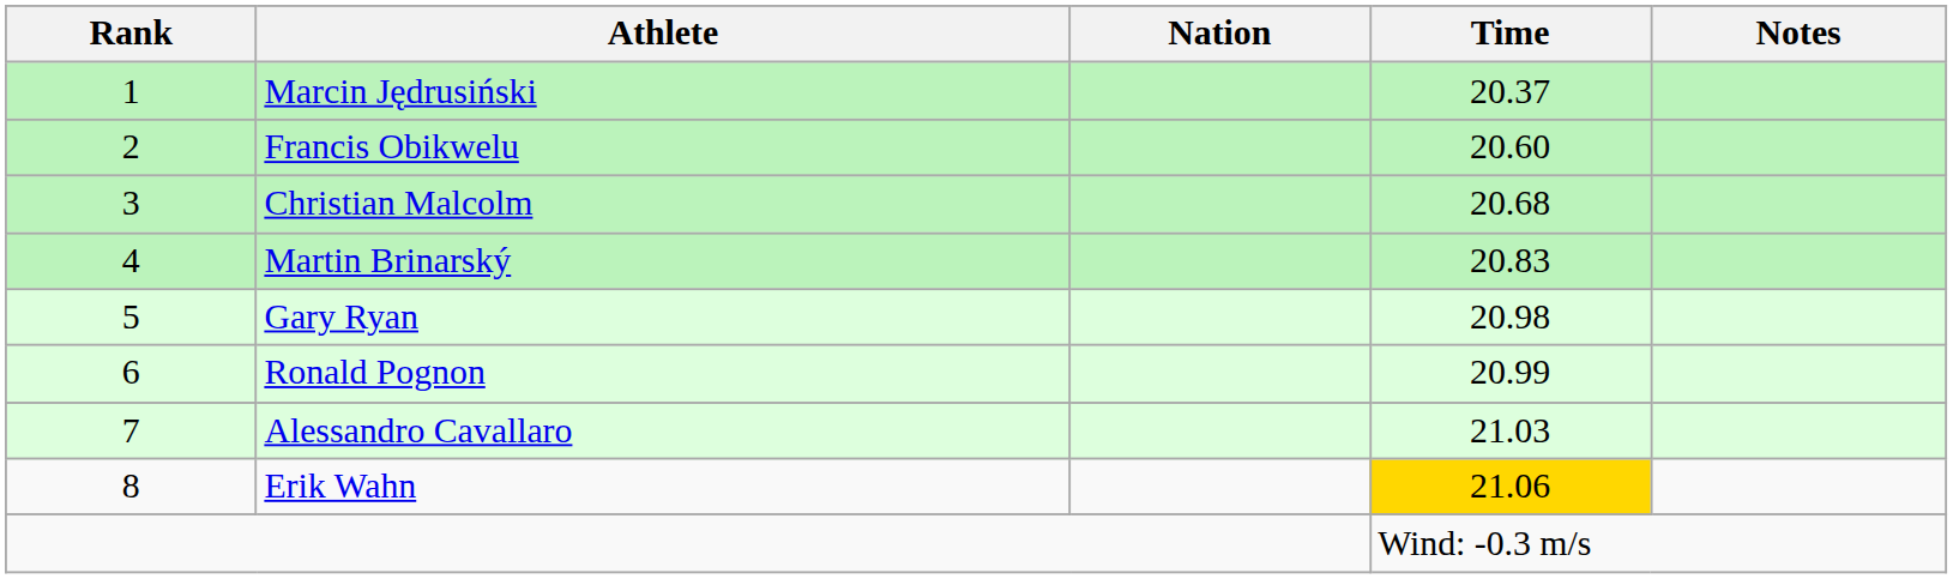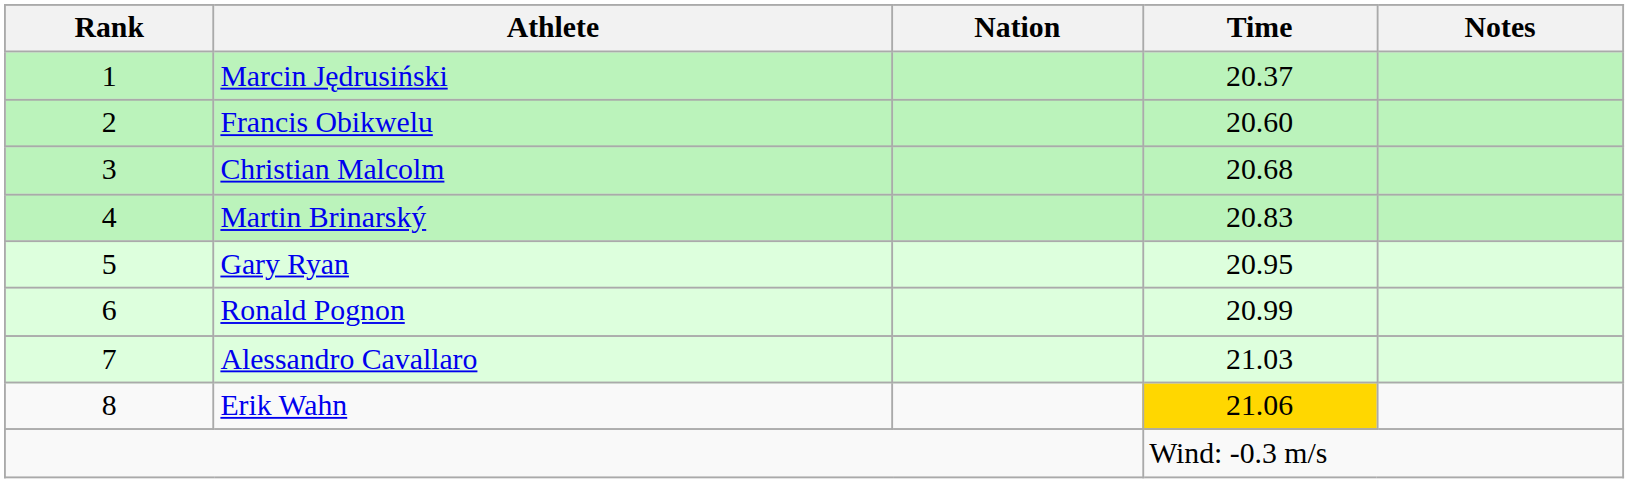 <table class="wikitable sortable" style="text-align:center;width: 55%;">
 <tr>
 <th scope="col">Rank</th>
 <th scope="col">Athlete</th>
 <th scope="col">Nation</th>
 <th scope="col">Time</th>
 <th scope="col">Notes</th>
 </tr>
 <tr bgcolor=bbf3bb>
 <td>1</td>
 <td align=left><a href='#'>Marcin Jędrusiński</a></td>
 <td align=left></td>
 <td>20.37</td>
 <td></td>
 </tr>
 <tr bgcolor=bbf3bb>
 <td>2</td>
 <td align=left><a href='#'>Francis Obikwelu</a></td>
 <td align=left></td>
 <td>20.60</td>
 <td></td>
 </tr>
 <tr bgcolor=bbf3bb>
 <td>3</td>
 <td align=left><a href='#'>Christian Malcolm</a></td>
 <td align=left></td>
 <td>20.68</td>
 <td></td>
 </tr>
 <tr bgcolor=bbf3bb>
 <td>4</td>
 <td align=left><a href='#'>Martin Brinarský</a></td>
 <td align=left></td>
 <td>20.83</td>
 <td></td>
 </tr>
 <tr bgcolor=ddffdd>
 <td>5</td>
 <td align=left><a href='#'>Gary Ryan</a></td>
 <td align=left></td>
-<td>20.98</td>
+<td>20.95</td>
 <td></td>
 </tr>
 <tr bgcolor=ddffdd>
 <td>6</td>
 <td align=left><a href='#'>Ronald Pognon</a></td>
 <td align=left></td>
 <td>20.99</td>
 <td></td>
 </tr>
 <tr bgcolor=ddffdd>
 <td>7</td>
 <td align=left><a href='#'>Alessandro Cavallaro</a></td>
 <td align=left></td>
 <td>21.03</td>
 <td></td>
 </tr>
 <tr>
 <td>8</td>
 <td align=left><a href='#'>Erik Wahn</a></td>
 <td align=left></td>
 <td style="background: gold;">21.06</td>
 <td></td>
 </tr>
 <tr class="sortbottom">
 <td colspan="3"></td>
 <td colspan="2" style="text-align:left;">Wind: -0.3 m/s</td>
 </tr>
 </table>
